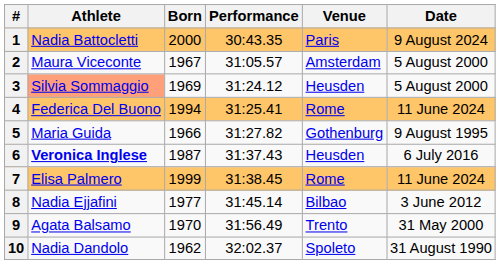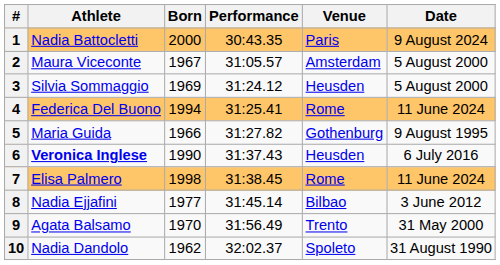 <table class="wikitable" style="font-size:90%; text-align:center;">
 <tr>
 <th>#</th>
 <th>Athlete</th>
 <th>Born</th>
 <th>Performance</th>
 <th>Venue</th>
 <th>Date</th>
 </tr>
 <tr bgcolor=ffc569>
 <th>1</th>
 <td align=left><a href='#'>Nadia Battocletti</a></td>
 <td>2000</td>
 <td>30:43.35</td>
 <td align=left> <a href='#'>Paris</a></td>
 <td>9 August 2024</td>
 </tr>
 <tr>
 <th>2</th>
 <td align=left><a href='#'>Maura Viceconte</a></td>
 <td>1967</td>
 <td>31:05.57</td>
 <td align=left> <a href='#'>Amsterdam</a></td>
 <td>5 August 2000</td>
 </tr>
 <tr>
 <th>3</th>
-<td align=left style="background: lightsalmon;"><a href='#'>Silvia Sommaggio</a></td>
+<td align=left><a href='#'>Silvia Sommaggio</a></td>
 <td>1969</td>
 <td>31:24.12</td>
 <td align=left> <a href='#'>Heusden</a></td>
 <td>5 August 2000</td>
 </tr>
 <tr bgcolor=ffc569>
 <th>4</th>
 <td align=left><a href='#'>Federica Del Buono</a></td>
 <td>1994</td>
 <td>31:25.41</td>
 <td align=left> <a href='#'>Rome</a></td>
 <td>11 June 2024</td>
 </tr>
 <tr>
 <th>5</th>
 <td align=left><a href='#'>Maria Guida</a></td>
 <td>1966</td>
 <td>31:27.82</td>
 <td align=left> <a href='#'>Gothenburg</a></td>
 <td>9 August 1995</td>
 </tr>
 <tr>
 <th>6</th>
 <td align=left><strong><a href='#'>Veronica Inglese</a></strong></td>
-<td>1987</td>
+<td>1990</td>
 <td>31:37.43</td>
 <td align=left> <a href='#'>Heusden</a></td>
 <td>6 July 2016</td>
 </tr>
 <tr bgcolor=ffc569>
 <th>7</th>
 <td align=left><a href='#'>Elisa Palmero</a></td>
-<td>1999</td>
+<td>1998</td>
 <td>31:38.45</td>
 <td align=left> <a href='#'>Rome</a></td>
 <td>11 June 2024</td>
 </tr>
 <tr>
 <th>8</th>
 <td align=left><a href='#'>Nadia Ejjafini</a></td>
 <td>1977</td>
 <td>31:45.14</td>
 <td align=left> <a href='#'>Bilbao</a></td>
 <td>3 June 2012</td>
 </tr>
 <tr>
 <th>9</th>
 <td align=left><a href='#'>Agata Balsamo</a></td>
 <td>1970</td>
 <td>31:56.49</td>
 <td align=left> <a href='#'>Trento</a></td>
 <td>31 May 2000</td>
 </tr>
 <tr>
 <th>10</th>
 <td align=left><a href='#'>Nadia Dandolo</a></td>
 <td>1962</td>
 <td>32:02.37</td>
 <td align=left> <a href='#'>Spoleto</a></td>
 <td>31 August 1990</td>
 </tr>
 </table>
